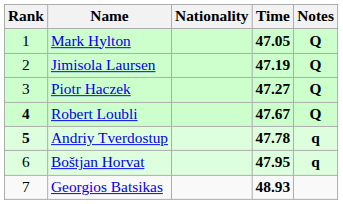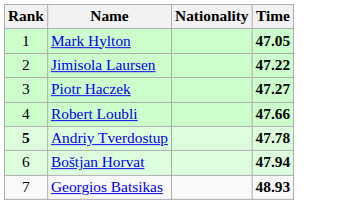 <table class="wikitable sortable" style="text-align:center">
 <tr>
 <th>Rank</th>
 <th>Name</th>
 <th>Nationality</th>
 <th>Time</th>
-<th>Notes</th>
 </tr>
 <tr bgcolor=ccffcc>
 <td>1</td>
 <td align=left><a href='#'>Mark Hylton</a></td>
 <td align=left></td>
 <td><strong>47.05</strong></td>
-<td><strong>Q</strong></td>
 </tr>
 <tr bgcolor=ccffcc>
 <td>2</td>
 <td align=left><a href='#'>Jimisola Laursen</a></td>
 <td align=left></td>
-<td><strong>47.19</strong></td>
-<td><strong>Q</strong></td>
+<td><strong>47.22</strong></td>
 </tr>
 <tr bgcolor=ccffcc>
 <td>3</td>
 <td align=left><a href='#'>Piotr Haczek</a></td>
 <td align=left></td>
 <td><strong>47.27</strong></td>
-<td><strong>Q</strong></td>
 </tr>
 <tr bgcolor=ccffcc>
-<td><strong>4</strong></td>
+<td>4</td>
 <td align=left><a href='#'>Robert Loubli</a></td>
 <td align=left></td>
-<td><strong>47.67</strong></td>
-<td><strong>Q</strong></td>
+<td><strong>47.66</strong></td>
 </tr>
 <tr bgcolor=ddffdd>
 <td><strong>5</strong></td>
 <td align=left><a href='#'>Andriy Tverdostup</a></td>
 <td align=left></td>
 <td><strong>47.78</strong></td>
-<td><strong>q</strong></td>
 </tr>
 <tr bgcolor=ddffdd>
 <td>6</td>
 <td align=left><a href='#'>Boštjan Horvat</a></td>
 <td align=left></td>
-<td><strong>47.95</strong></td>
-<td><strong>q</strong></td>
+<td><strong>47.94</strong></td>
 </tr>
 <tr>
 <td>7</td>
 <td align=left><a href='#'>Georgios Batsikas</a></td>
 <td align=left></td>
 <td><strong>48.93</strong></td>
-<td></td>
 </tr>
 </table>
